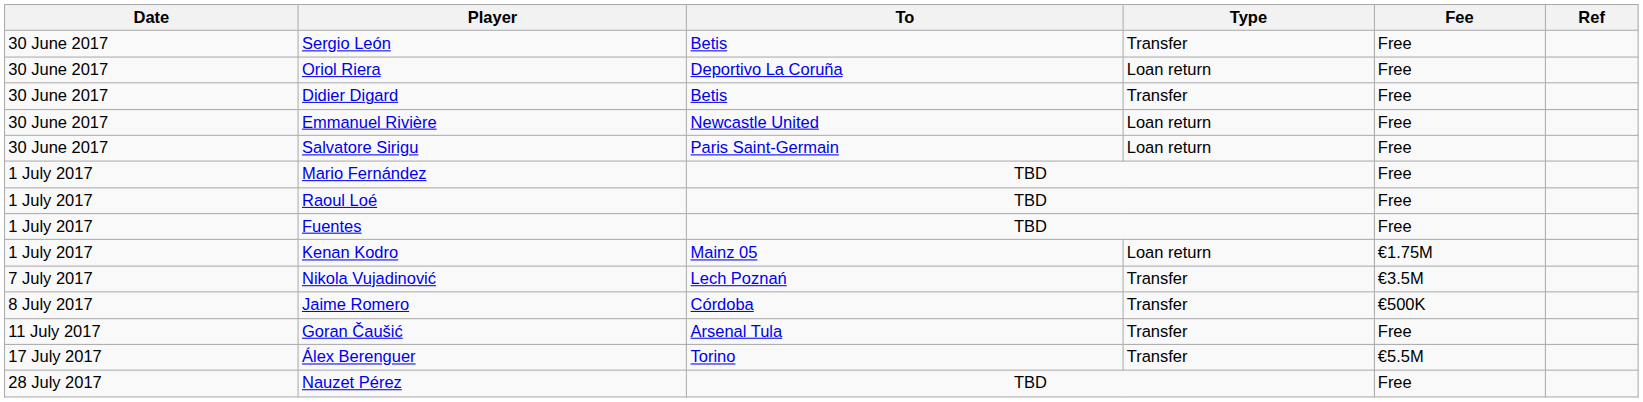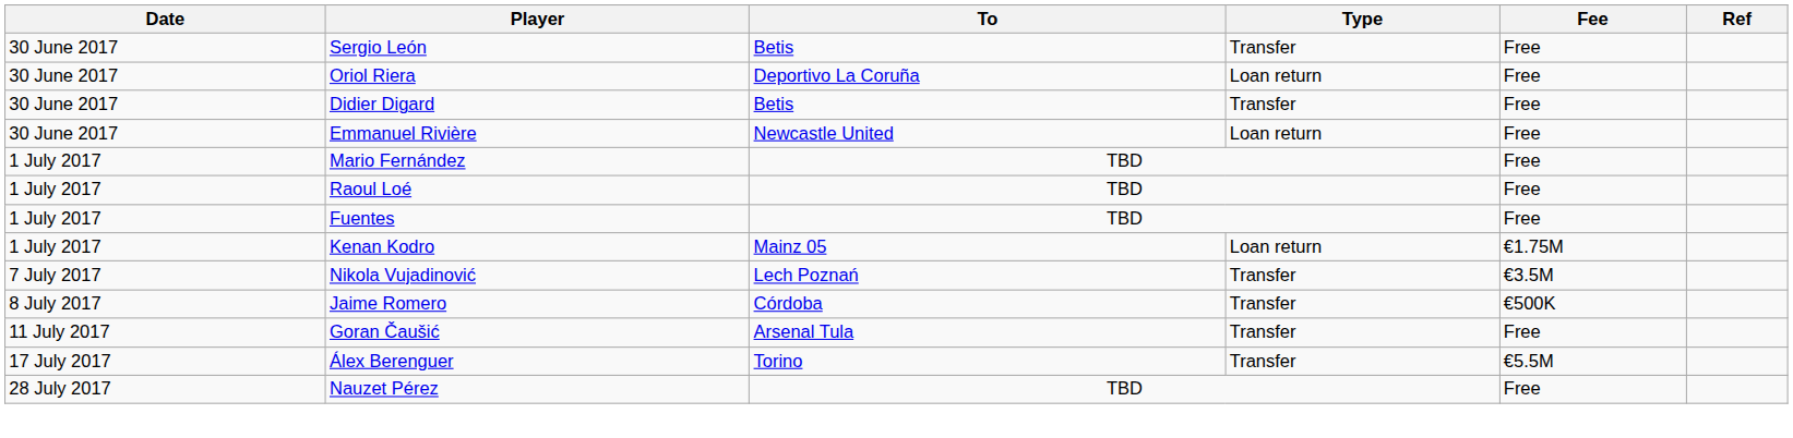 <table class="wikitable" style="width:80%;">
 <tr>
 <th><strong>Date</strong></th>
 <th><strong>Player</strong></th>
 <th><strong>To</strong></th>
 <th><strong>Type</strong></th>
 <th><strong>Fee</strong></th>
 <th><strong>Ref</strong></th>
 </tr>
 <tr>
 <td>30 June 2017</td>
 <td> <a href='#'>Sergio León</a></td>
 <td> <a href='#'>Betis</a></td>
 <td>Transfer</td>
 <td>Free</td>
 <td></td>
 </tr>
 <tr>
 <td>30 June 2017</td>
 <td> <a href='#'>Oriol Riera</a></td>
 <td> <a href='#'>Deportivo La Coruña</a></td>
 <td>Loan return</td>
 <td>Free</td>
 <td></td>
 </tr>
 <tr>
 <td>30 June 2017</td>
 <td> <a href='#'>Didier Digard</a></td>
 <td> <a href='#'>Betis</a></td>
 <td>Transfer</td>
 <td>Free</td>
 <td></td>
 </tr>
 <tr>
 <td>30 June 2017</td>
 <td> <a href='#'>Emmanuel Rivière</a></td>
 <td> <a href='#'>Newcastle United</a></td>
-<td>Loan return</td>
-<td>Free</td>
-<td></td>
-</tr>
-<tr>
-<td>30 June 2017</td>
-<td> <a href='#'>Salvatore Sirigu</a></td>
-<td> <a href='#'>Paris Saint-Germain</a></td>
 <td>Loan return</td>
 <td>Free</td>
 <td></td>
 </tr>
 <tr>
 <td>1 July 2017</td>
 <td> <a href='#'>Mario Fernández</a></td>
 <td colspan=2 align=center>TBD</td>
 <td>Free</td>
 <td></td>
 </tr>
 <tr>
 <td>1 July 2017</td>
 <td> <a href='#'>Raoul Loé</a></td>
 <td colspan=2 align=center>TBD</td>
 <td>Free</td>
 <td></td>
 </tr>
 <tr>
 <td>1 July 2017</td>
 <td> <a href='#'>Fuentes</a></td>
 <td colspan=2 align=center>TBD</td>
 <td>Free</td>
 <td></td>
 </tr>
 <tr>
 <td>1 July 2017</td>
 <td> <a href='#'>Kenan Kodro</a></td>
 <td> <a href='#'>Mainz 05</a></td>
 <td>Loan return</td>
 <td>€1.75M</td>
 <td></td>
 </tr>
 <tr>
 <td>7 July 2017</td>
 <td> <a href='#'>Nikola Vujadinović</a></td>
 <td> <a href='#'>Lech Poznań</a></td>
 <td>Transfer</td>
 <td>€3.5M</td>
 <td></td>
 </tr>
 <tr>
 <td>8 July 2017</td>
 <td> <a href='#'>Jaime Romero</a></td>
 <td> <a href='#'>Córdoba</a></td>
 <td>Transfer</td>
 <td>€500K</td>
 <td></td>
 </tr>
 <tr>
 <td>11 July 2017</td>
 <td> <a href='#'>Goran Čaušić</a></td>
 <td> <a href='#'>Arsenal Tula</a></td>
 <td>Transfer</td>
 <td>Free</td>
 <td></td>
 </tr>
 <tr>
 <td>17 July 2017</td>
 <td> <a href='#'>Álex Berenguer</a></td>
 <td> <a href='#'>Torino</a></td>
 <td>Transfer</td>
 <td>€5.5M</td>
 <td></td>
 </tr>
 <tr>
 <td>28 July 2017</td>
 <td> <a href='#'>Nauzet Pérez</a></td>
 <td colspan=2 align=center>TBD</td>
 <td>Free</td>
 <td></td>
 </tr>
 </table>
